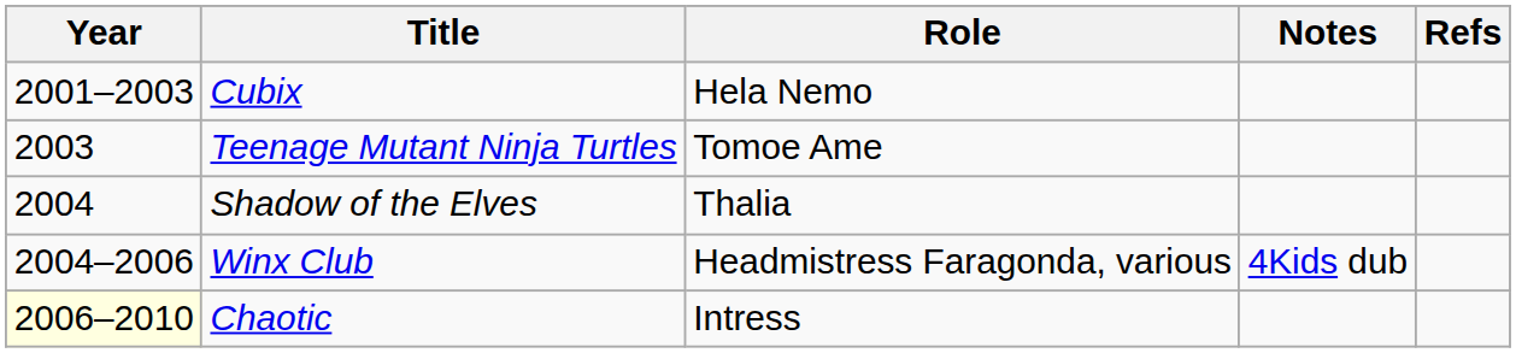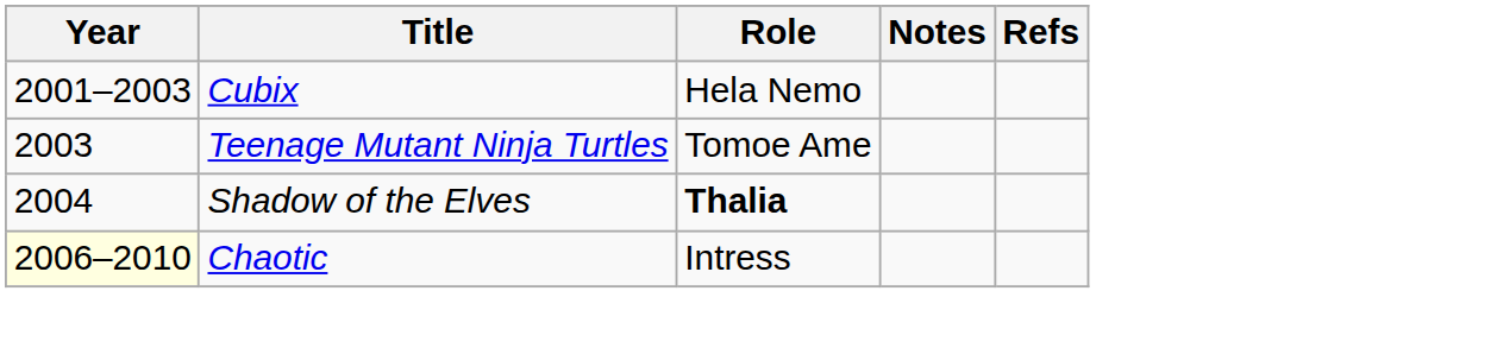 <table class="wikitable sortable plainrowheaders">
 <tr>
 <th>Year</th>
 <th>Title</th>
 <th>Role</th>
 <th class="unsortable">Notes</th>
 <th class="unsortable">Refs</th>
 </tr>
 <tr>
 <td>2001–2003</td>
 <td><em><a href='#'>Cubix</a></em></td>
 <td>Hela Nemo</td>
 <td></td>
 <td></td>
 </tr>
 <tr>
 <td>2003</td>
 <td><em><a href='#'>Teenage Mutant Ninja Turtles</a></em></td>
 <td>Tomoe Ame</td>
 <td></td>
 <td></td>
 </tr>
 <tr>
 <td>2004</td>
 <td><em>Shadow of the Elves</em></td>
-<td>Thalia</td>
+<td><strong>Thalia</strong></td>
 <td></td>
-<td></td>
-</tr>
-<tr>
-<td>2004–2006</td>
-<td><em><a href='#'>Winx Club</a></em></td>
-<td>Headmistress Faragonda, various</td>
-<td><a href='#'>4Kids</a> dub</td>
 <td></td>
 </tr>
 <tr>
 <td style="background: lightyellow;">2006–2010</td>
 <td><em><a href='#'>Chaotic</a></em></td>
 <td>Intress</td>
 <td></td>
 <td></td>
 </tr>
 </table>
